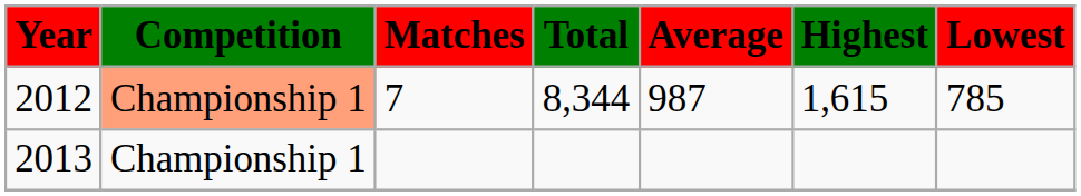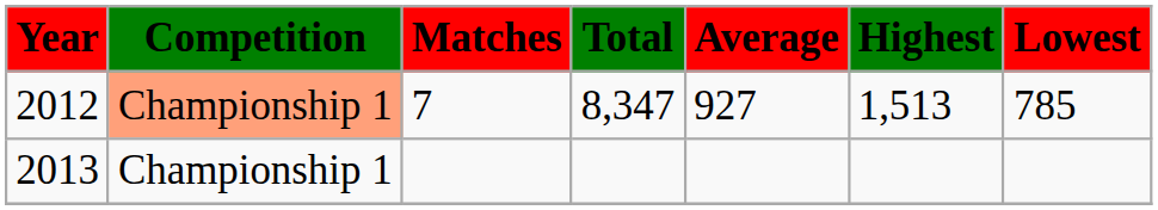 <table class="wikitable sortable">
 <tr>
 <th style="background-color: red;"><span>Year</span></th>
 <th style="background-color: green;"><span>Competition</span></th>
 <th style="background-color: red;"><span>Matches</span></th>
 <th style="background-color: green;"><span>Total</span></th>
 <th style="background-color: red;"><span>Average</span></th>
 <th style="background-color: green;"><span>Highest</span></th>
 <th style="background-color: red;"><span>Lowest</span></th>
 </tr>
 <tr>
 <td>2012</td>
 <td style="background: lightsalmon;">Championship 1</td>
 <td>7</td>
-<td>8,344</td>
-<td>987</td>
-<td>1,615</td>
+<td>8,347</td>
+<td>927</td>
+<td>1,513</td>
 <td>785</td>
 </tr>
 <tr>
 <td>2013</td>
 <td>Championship 1</td>
 <td></td>
 <td></td>
 <td></td>
 <td></td>
 <td></td>
 </tr>
 <tr>
 </tr>
 </table>
